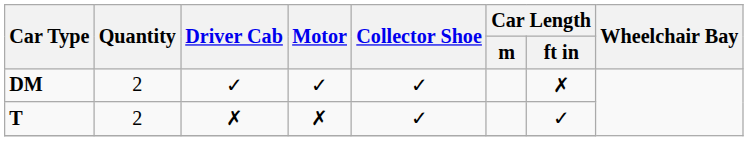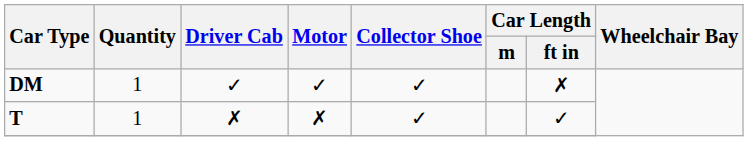 <table class="wikitable" style="text-align:center">
 <tr>
 <th rowspan=2>Car Type</th>
 <th rowspan=2>Quantity</th>
 <th rowspan=2><a href='#'>Driver Cab</a></th>
 <th rowspan=2><a href='#'>Motor</a></th>
 <th rowspan=2><a href='#'>Collector Shoe</a></th>
 <th colspan=2>Car Length</th>
 <th rowspan=2>Wheelchair Bay</th>
 </tr>
 <tr>
 <th bgcolor="#c0c0f0">m</th>
 <th bgcolor="#c0c0f0">ft in</th>
 </tr>
 <tr>
 <td style=text-align:left><strong>DM</strong></td>
-<td>2</td>
+<td>1</td>
 <td><span>✓</span></td>
 <td><span>✓</span></td>
 <td><span>✓</span></td>
 <td></td>
 <td><span>✗</span></td>
 </tr>
 <tr>
 <td style=text-align:left><strong>T</strong></td>
-<td>2</td>
+<td>1</td>
 <td><span>✗</span></td>
 <td><span>✗</span></td>
 <td><span>✓</span></td>
 <td></td>
 <td><span>✓</span></td>
 </tr>
 <tr>
 </tr>
 </table>
